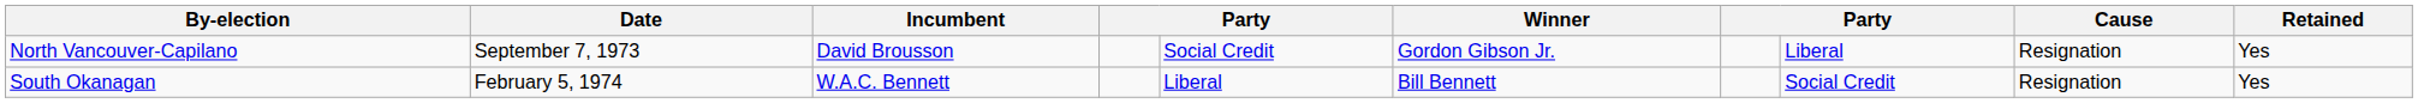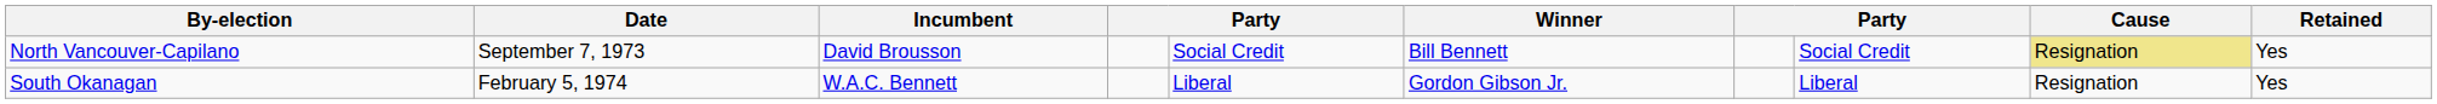 <table class=wikitable style="width:100%">
 <tr>
 <th>By-election</th>
 <th>Date</th>
 <th>Incumbent</th>
 <th colspan=2>Party</th>
 <th>Winner</th>
 <th colspan=2>Party</th>
 <th>Cause</th>
 <th>Retained</th>
 </tr>
 <tr>
 <td><a href='#'>North Vancouver-Capilano</a></td>
 <td>September 7, 1973</td>
 <td><a href='#'>David Brousson</a></td>
 <td>    </td>
 <td><a href='#'>Social Credit</a></td>
-<td><a href='#'>Gordon Gibson Jr.</a></td>
+<td><a href='#'>Bill Bennett</a></td>
 <td>    </td>
-<td><a href='#'>Liberal</a></td>
-<td>Resignation</td>
+<td><a href='#'>Social Credit</a></td>
+<td style="background: khaki;">Resignation</td>
 <td>Yes</td>
 </tr>
 <tr>
 <td><a href='#'>South Okanagan</a></td>
 <td>February 5, 1974</td>
 <td><a href='#'>W.A.C. Bennett</a></td>
 <td>    </td>
 <td><a href='#'>Liberal</a></td>
-<td><a href='#'>Bill Bennett</a></td>
+<td><a href='#'>Gordon Gibson Jr.</a></td>
 <td>    </td>
-<td><a href='#'>Social Credit</a></td>
+<td><a href='#'>Liberal</a></td>
 <td>Resignation</td>
 <td>Yes</td>
 </tr>
 </table>
